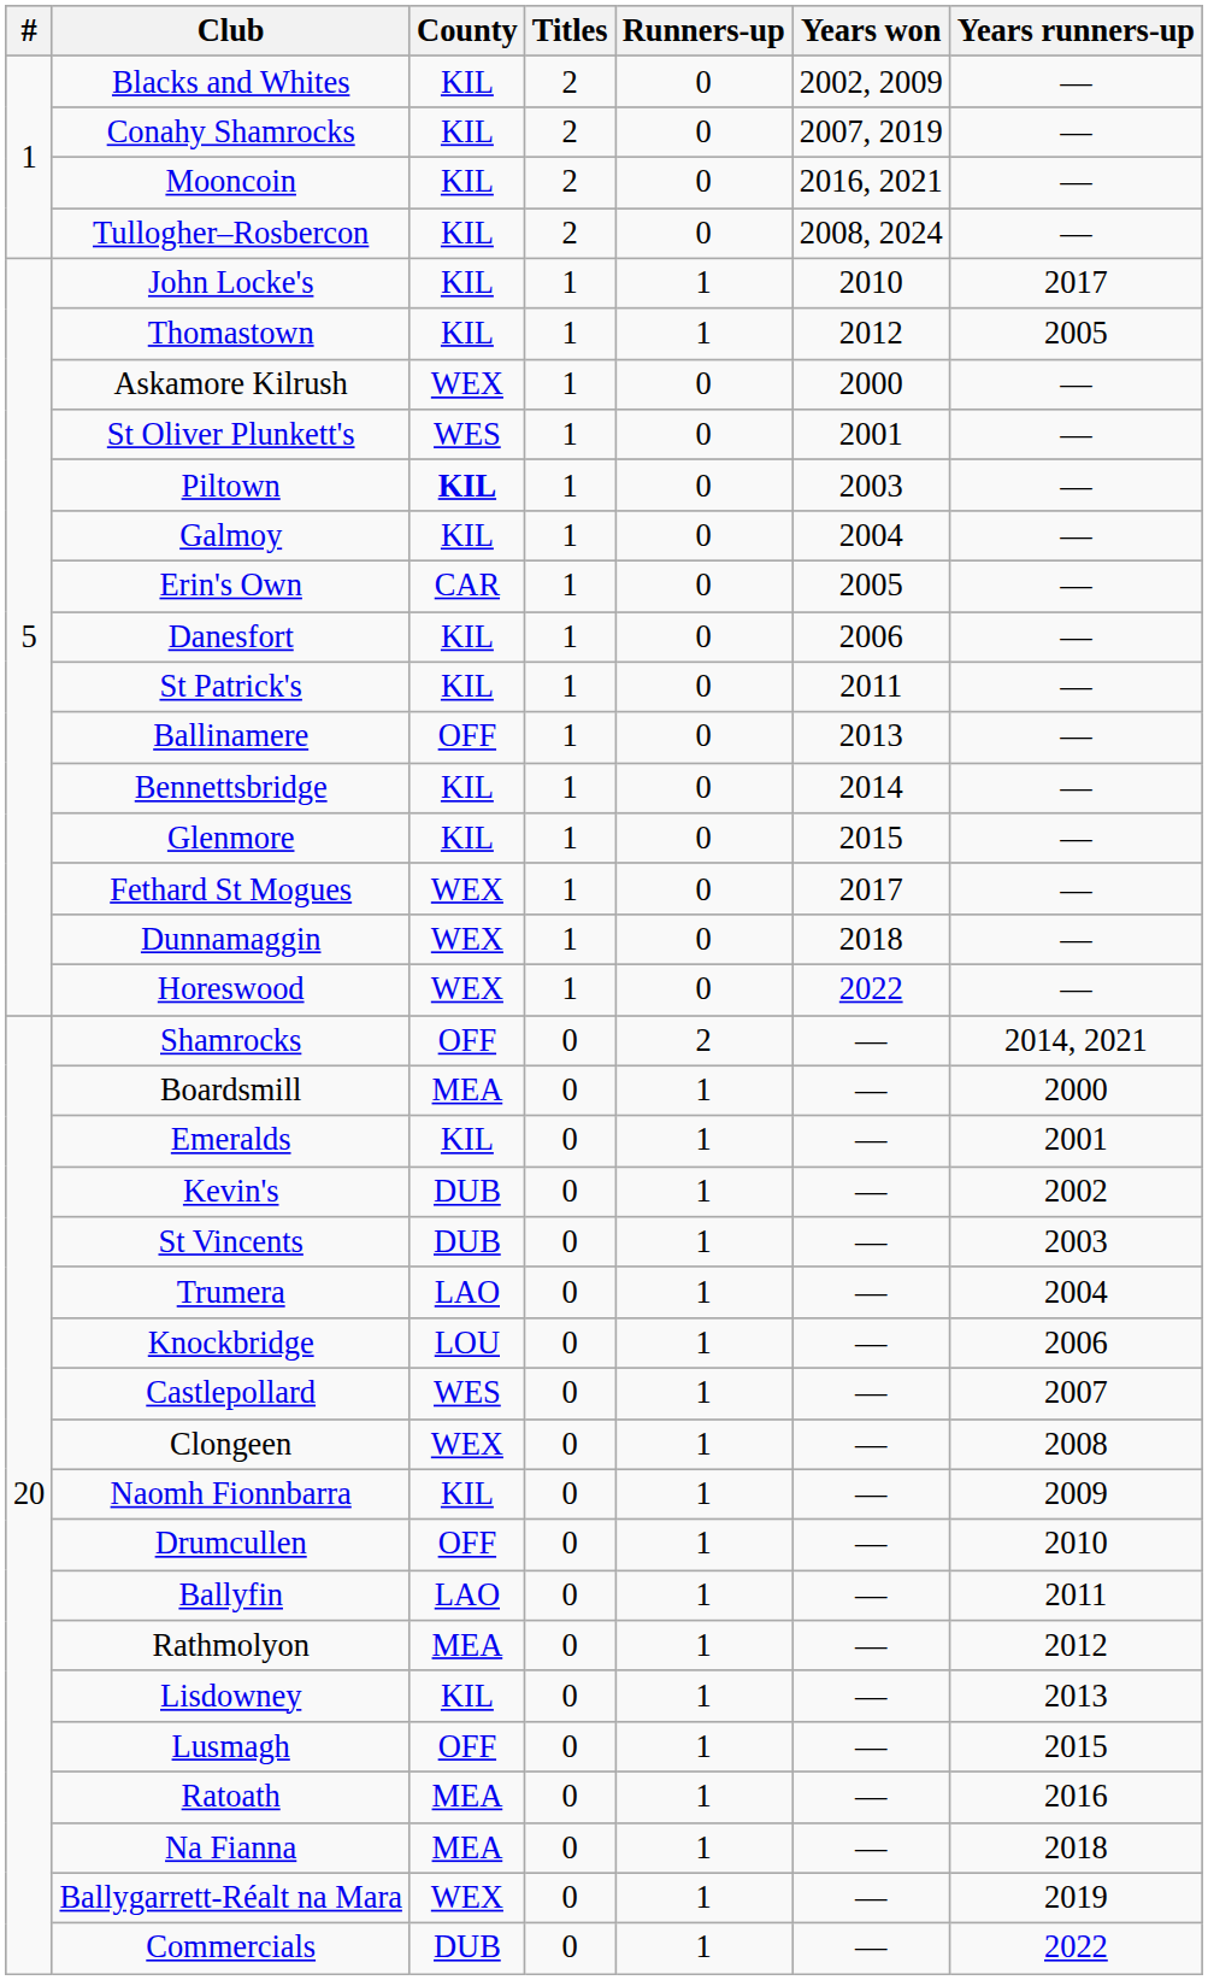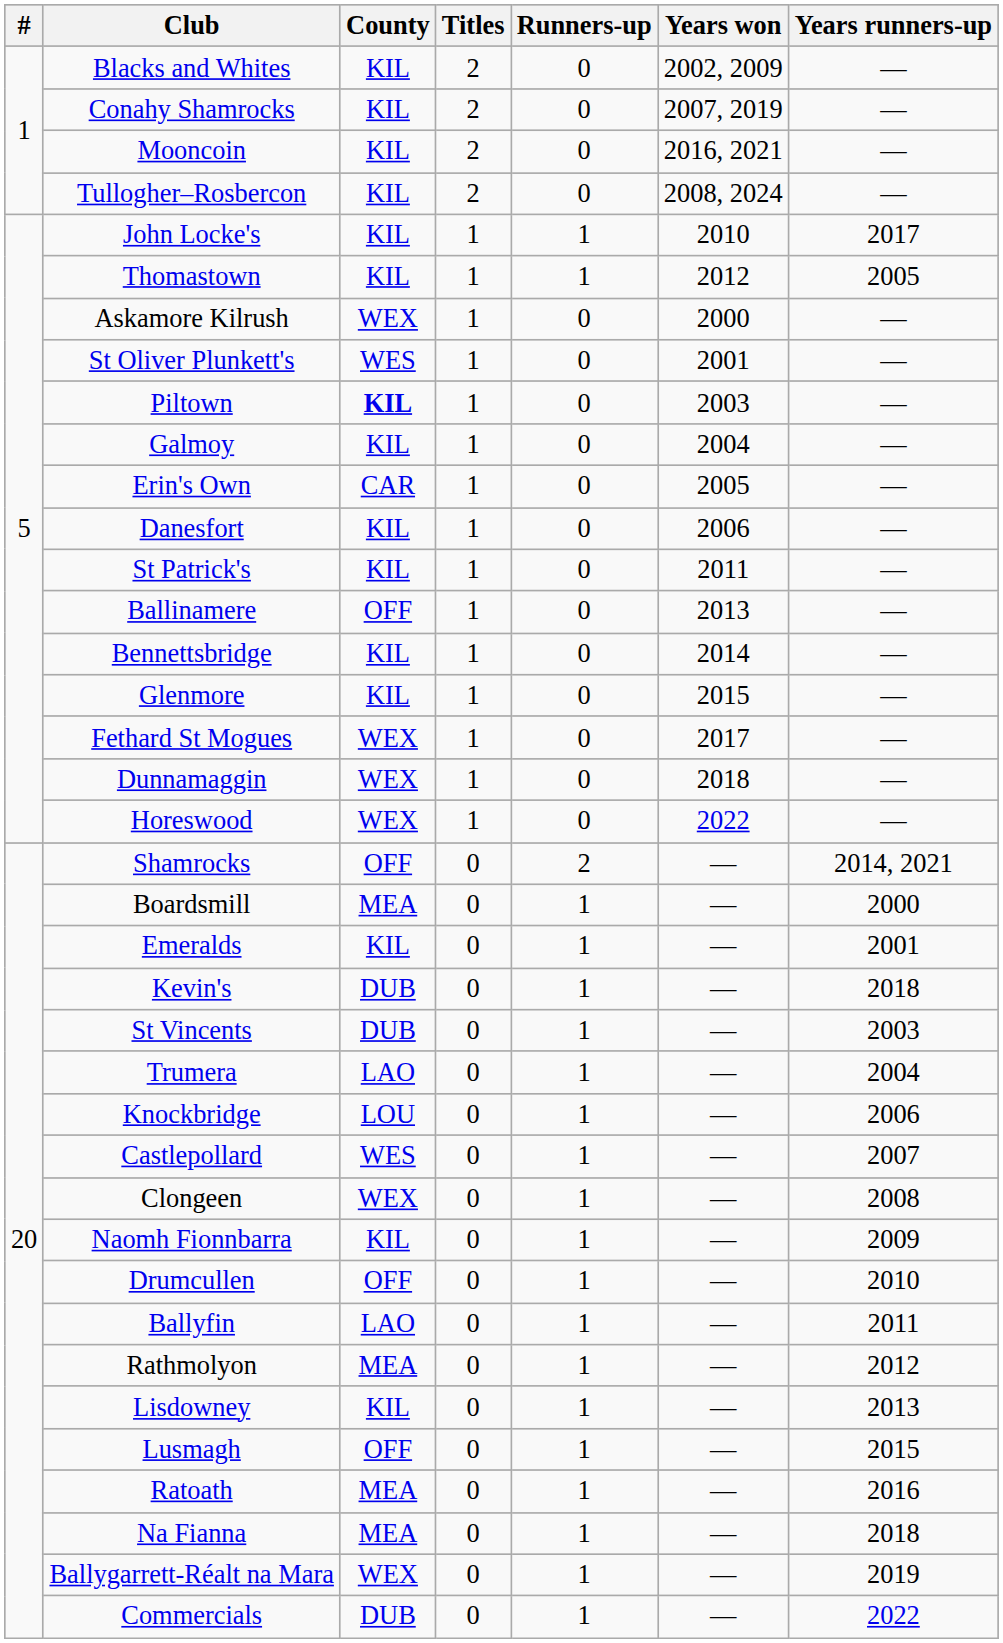 <table class="wikitable sortable" style="text-align:center;">
 <tr>
 <th>#</th>
 <th>Club</th>
 <th>County</th>
 <th>Titles</th>
 <th>Runners-up</th>
 <th>Years won</th>
 <th>Years runners-up</th>
 </tr>
 <tr>
 <td rowspan="4">1</td>
 <td><a href='#'>Blacks and Whites</a></td>
 <td> <a href='#'>KIL</a></td>
 <td>2</td>
 <td>0</td>
 <td>2002, 2009</td>
 <td>—</td>
 </tr>
 <tr>
 <td><a href='#'>Conahy Shamrocks</a></td>
 <td> <a href='#'>KIL</a></td>
 <td>2</td>
 <td>0</td>
 <td>2007, 2019</td>
 <td>—</td>
 </tr>
 <tr>
 <td><a href='#'>Mooncoin</a></td>
 <td> <a href='#'>KIL</a></td>
 <td>2</td>
 <td>0</td>
 <td>2016, 2021</td>
 <td>—</td>
 </tr>
 <tr>
 <td><a href='#'>Tullogher–Rosbercon</a></td>
 <td> <a href='#'>KIL</a></td>
 <td>2</td>
 <td>0</td>
 <td>2008, 2024</td>
 <td>—</td>
 </tr>
 <tr>
 <td rowspan="15">5</td>
 <td><a href='#'>John Locke's</a></td>
 <td> <a href='#'>KIL</a></td>
 <td>1</td>
 <td>1</td>
 <td>2010</td>
 <td>2017</td>
 </tr>
 <tr>
 <td><a href='#'>Thomastown</a></td>
 <td> <a href='#'>KIL</a></td>
 <td>1</td>
 <td>1</td>
 <td>2012</td>
 <td>2005</td>
 </tr>
 <tr>
 <td>Askamore Kilrush</td>
 <td> <a href='#'>WEX</a></td>
 <td>1</td>
 <td>0</td>
 <td>2000</td>
 <td>—</td>
 </tr>
 <tr>
 <td><a href='#'>St Oliver Plunkett's</a></td>
 <td> <a href='#'>WES</a></td>
 <td>1</td>
 <td>0</td>
 <td>2001</td>
 <td>—</td>
 </tr>
 <tr>
 <td><a href='#'>Piltown</a></td>
 <td><strong> <a href='#'>KIL</a></strong></td>
 <td>1</td>
 <td>0</td>
 <td>2003</td>
 <td>—</td>
 </tr>
 <tr>
 <td><a href='#'>Galmoy</a></td>
 <td> <a href='#'>KIL</a></td>
 <td>1</td>
 <td>0</td>
 <td>2004</td>
 <td>—</td>
 </tr>
 <tr>
 <td><a href='#'>Erin's Own</a></td>
 <td> <a href='#'>CAR</a></td>
 <td>1</td>
 <td>0</td>
 <td>2005</td>
 <td>—</td>
 </tr>
 <tr>
 <td><a href='#'>Danesfort</a></td>
 <td> <a href='#'>KIL</a></td>
 <td>1</td>
 <td>0</td>
 <td>2006</td>
 <td>—</td>
 </tr>
 <tr>
 <td><a href='#'>St Patrick's</a></td>
 <td> <a href='#'>KIL</a></td>
 <td>1</td>
 <td>0</td>
 <td>2011</td>
 <td>—</td>
 </tr>
 <tr>
 <td><a href='#'>Ballinamere</a></td>
 <td> <a href='#'>OFF</a></td>
 <td>1</td>
 <td>0</td>
 <td>2013</td>
 <td>—</td>
 </tr>
 <tr>
 <td><a href='#'>Bennettsbridge</a></td>
 <td> <a href='#'>KIL</a></td>
 <td>1</td>
 <td>0</td>
 <td>2014</td>
 <td>—</td>
 </tr>
 <tr>
 <td><a href='#'>Glenmore</a></td>
 <td> <a href='#'>KIL</a></td>
 <td>1</td>
 <td>0</td>
 <td>2015</td>
 <td>—</td>
 </tr>
 <tr>
 <td><a href='#'>Fethard St Mogues</a></td>
 <td> <a href='#'>WEX</a></td>
 <td>1</td>
 <td>0</td>
 <td>2017</td>
 <td>—</td>
 </tr>
 <tr>
 <td><a href='#'>Dunnamaggin</a></td>
 <td> <a href='#'>WEX</a></td>
 <td>1</td>
 <td>0</td>
 <td>2018</td>
 <td>—</td>
 </tr>
 <tr>
 <td><a href='#'>Horeswood</a></td>
 <td> <a href='#'>WEX</a></td>
 <td>1</td>
 <td>0</td>
 <td><a href='#'>2022</a></td>
 <td>—</td>
 </tr>
 <tr>
 <td rowspan="19">20</td>
 <td><a href='#'>Shamrocks</a></td>
 <td> <a href='#'>OFF</a></td>
 <td>0</td>
 <td>2</td>
 <td>—</td>
 <td>2014, 2021</td>
 </tr>
 <tr>
 <td>Boardsmill</td>
 <td> <a href='#'>MEA</a></td>
 <td>0</td>
 <td>1</td>
 <td>—</td>
 <td>2000</td>
 </tr>
 <tr>
 <td><a href='#'>Emeralds</a></td>
 <td> <a href='#'>KIL</a></td>
 <td>0</td>
 <td>1</td>
 <td>—</td>
 <td>2001</td>
 </tr>
 <tr>
 <td><a href='#'>Kevin's</a></td>
 <td> <a href='#'>DUB</a></td>
 <td>0</td>
 <td>1</td>
 <td>—</td>
-<td>2002</td>
+<td>2018</td>
 </tr>
 <tr>
 <td><a href='#'>St Vincents</a></td>
 <td> <a href='#'>DUB</a></td>
 <td>0</td>
 <td>1</td>
 <td>—</td>
 <td>2003</td>
 </tr>
 <tr>
 <td><a href='#'>Trumera</a></td>
 <td> <a href='#'>LAO</a></td>
 <td>0</td>
 <td>1</td>
 <td>—</td>
 <td>2004</td>
 </tr>
 <tr>
 <td><a href='#'>Knockbridge</a></td>
 <td> <a href='#'>LOU</a></td>
 <td>0</td>
 <td>1</td>
 <td>—</td>
 <td>2006</td>
 </tr>
 <tr>
 <td><a href='#'>Castlepollard</a></td>
 <td> <a href='#'>WES</a></td>
 <td>0</td>
 <td>1</td>
 <td>—</td>
 <td>2007</td>
 </tr>
 <tr>
 <td>Clongeen</td>
 <td> <a href='#'>WEX</a></td>
 <td>0</td>
 <td>1</td>
 <td>—</td>
 <td>2008</td>
 </tr>
 <tr>
 <td><a href='#'>Naomh Fionnbarra</a></td>
 <td> <a href='#'>KIL</a></td>
 <td>0</td>
 <td>1</td>
 <td>—</td>
 <td>2009</td>
 </tr>
 <tr>
 <td><a href='#'>Drumcullen</a></td>
 <td> <a href='#'>OFF</a></td>
 <td>0</td>
 <td>1</td>
 <td>—</td>
 <td>2010</td>
 </tr>
 <tr>
 <td><a href='#'>Ballyfin</a></td>
 <td> <a href='#'>LAO</a></td>
 <td>0</td>
 <td>1</td>
 <td>—</td>
 <td>2011</td>
 </tr>
 <tr>
 <td>Rathmolyon</td>
 <td> <a href='#'>MEA</a></td>
 <td>0</td>
 <td>1</td>
 <td>—</td>
 <td>2012</td>
 </tr>
 <tr>
 <td><a href='#'>Lisdowney</a></td>
 <td> <a href='#'>KIL</a></td>
 <td>0</td>
 <td>1</td>
 <td>—</td>
 <td>2013</td>
 </tr>
 <tr>
 <td><a href='#'>Lusmagh</a></td>
 <td> <a href='#'>OFF</a></td>
 <td>0</td>
 <td>1</td>
 <td>—</td>
 <td>2015</td>
 </tr>
 <tr>
 <td><a href='#'>Ratoath</a></td>
 <td> <a href='#'>MEA</a></td>
 <td>0</td>
 <td>1</td>
 <td>—</td>
 <td>2016</td>
 </tr>
 <tr>
 <td><a href='#'>Na Fianna</a></td>
 <td> <a href='#'>MEA</a></td>
 <td>0</td>
 <td>1</td>
 <td>—</td>
 <td>2018</td>
 </tr>
 <tr>
 <td><a href='#'>Ballygarrett-Réalt na Mara</a></td>
 <td> <a href='#'>WEX</a></td>
 <td>0</td>
 <td>1</td>
 <td>—</td>
 <td>2019</td>
 </tr>
 <tr>
 <td><a href='#'>Commercials</a></td>
 <td> <a href='#'>DUB</a></td>
 <td>0</td>
 <td>1</td>
 <td>—</td>
 <td><a href='#'>2022</a></td>
 </tr>
 </table>
